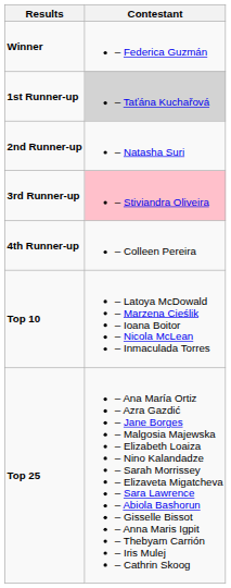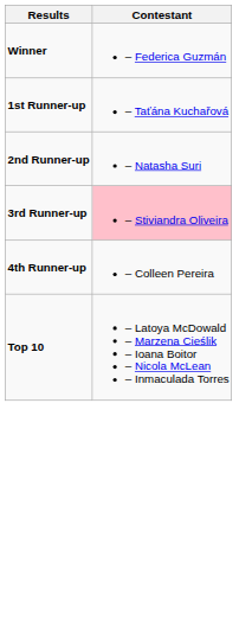 <table class="wikitable sortable" style="font-size:95%;">
 <tr>
 <th>Results</th>
 <th>Contestant</th>
 </tr>
 <tr>
 <td><strong>Winner</strong></td>
 <td><br><ul><li><strong></strong> – <a href='#'>Federica Guzmán</a></li></ul></td>
 </tr>
 <tr>
 <td><strong>1st Runner-up</strong></td>
-<td style="background: lightgrey;"><br><ul><li><strong></strong> – <a href='#'>Taťána Kuchařová</a></li></ul></td>
+<td><br><ul><li><strong></strong> – <a href='#'>Taťána Kuchařová</a></li></ul></td>
 </tr>
 <tr>
 <td><strong>2nd Runner-up</strong></td>
 <td><br><ul><li><strong></strong> – <a href='#'>Natasha Suri</a></li></ul></td>
 </tr>
 <tr>
 <td><strong>3rd Runner-up</strong></td>
 <td style="background: pink;"><br><ul><li><strong></strong> – <a href='#'>Stiviandra Oliveira</a></li></ul></td>
 </tr>
 <tr>
 <td><strong>4th Runner-up</strong></td>
 <td><br><ul><li><strong></strong> – Colleen Pereira</li></ul></td>
 </tr>
 <tr>
 <td><strong>Top 10</strong></td>
 <td><br><ul><li><strong></strong> – Latoya McDowald</li><li><strong></strong> – <a href='#'>Marzena Cieślik</a></li><li><strong></strong> – Ioana Boitor</li><li><strong></strong> – <a href='#'>Nicola McLean</a></li><li><strong></strong> – Inmaculada Torres</li></ul></td>
 </tr>
-<tr>
-<td><strong>Top 25</strong></td>
-<td><br><ul><li><strong></strong> – Ana María Ortiz</li><li><strong></strong> – Azra Gazdić</li><li><strong></strong> – <a href='#'>Jane Borges</a></li><li><strong></strong> – Malgosia Majewska</li><li><strong></strong> – Elizabeth Loaiza</li><li><strong></strong> – Nino Kalandadze</li><li><strong></strong> – Sarah Morrissey</li><li><strong></strong> – Elizaveta Migatcheva</li><li><strong></strong> – <a href='#'>Sara Lawrence</a></li><li><strong></strong> – <a href='#'>Abiola Bashorun</a></li><li><strong></strong> – Gisselle Bissot</li><li><strong></strong> – Anna Maris Igpit</li><li><strong></strong> – Thebyam Carrión</li><li><strong></strong> – Iris Mulej</li><li><strong></strong> – Cathrin Skoog</li></ul></td>
-</tr>
 </table>
